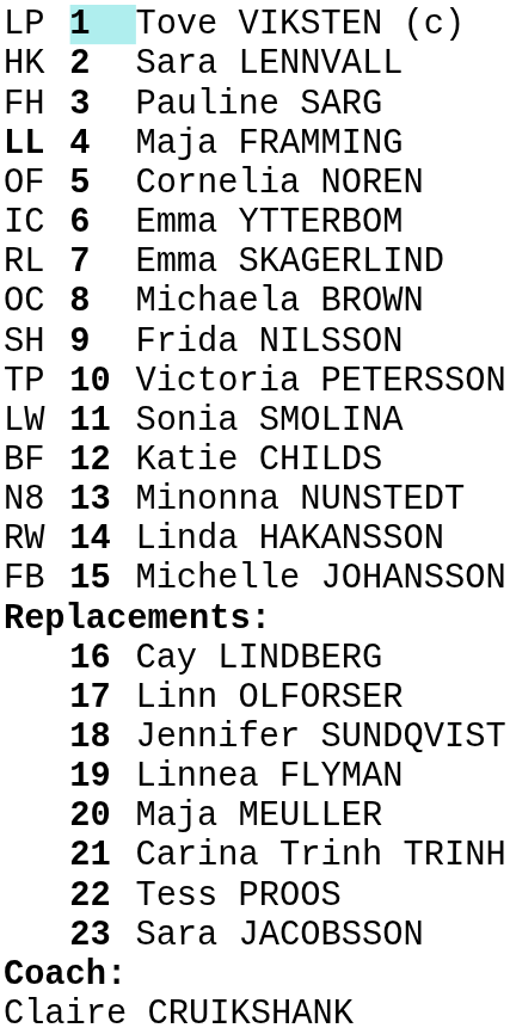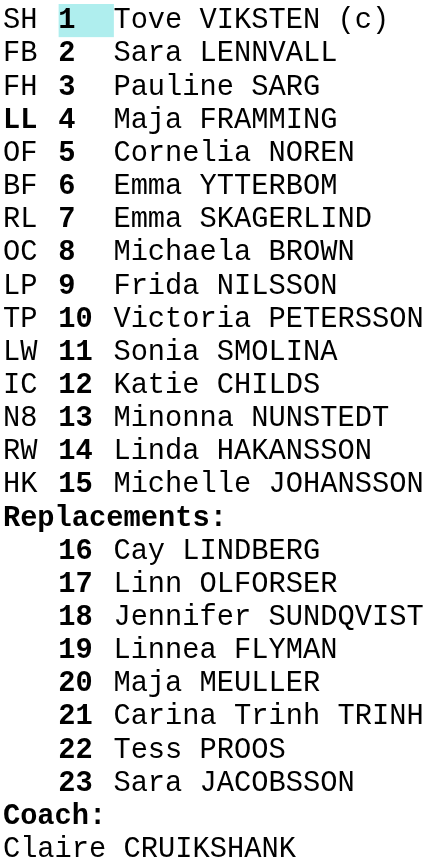 <table cellpadding="0" cellspacing="0" style="margin:auto">
 <tr>
 <th width="25"></th>
 <th width="25"></th>
 </tr>
 <tr>
-<td>LP</td>
+<td>SH</td>
 <td style="background: paleturquoise;"><strong>1</strong></td>
 <td>Tove VIKSTEN (c)</td>
 <td></td>
 <td></td>
 </tr>
 <tr>
-<td>HK</td>
+<td>FB</td>
 <td><strong>2</strong></td>
 <td>Sara LENNVALL</td>
 <td></td>
 <td></td>
 </tr>
 <tr>
 <td>FH</td>
 <td><strong>3</strong></td>
 <td>Pauline SARG</td>
 <td></td>
 <td></td>
 </tr>
 <tr>
 <td><strong>LL</strong></td>
 <td><strong>4</strong></td>
 <td>Maja FRAMMING</td>
 <td></td>
 <td></td>
 </tr>
 <tr>
 <td>OF</td>
 <td><strong>5</strong></td>
 <td>Cornelia NOREN</td>
 <td></td>
 <td></td>
 </tr>
 <tr>
-<td>IC</td>
+<td>BF</td>
 <td><strong>6</strong></td>
 <td>Emma YTTERBOM</td>
 <td></td>
 <td></td>
 </tr>
 <tr>
 <td>RL</td>
 <td><strong>7</strong></td>
 <td>Emma SKAGERLIND</td>
 <td></td>
 <td></td>
 </tr>
 <tr>
 <td>OC</td>
 <td><strong>8</strong></td>
 <td>Michaela BROWN</td>
 <td></td>
 <td></td>
 </tr>
 <tr>
-<td>SH</td>
+<td>LP</td>
 <td><strong>9</strong></td>
 <td>Frida NILSSON</td>
 <td></td>
 <td></td>
 </tr>
 <tr>
 <td>TP</td>
 <td><strong>10</strong></td>
 <td>Victoria PETERSSON</td>
 <td></td>
 <td></td>
 </tr>
 <tr>
 <td>LW</td>
 <td><strong>11</strong></td>
 <td>Sonia SMOLINA</td>
 <td></td>
 <td></td>
 </tr>
 <tr>
-<td>BF</td>
+<td>IC</td>
 <td><strong>12</strong></td>
 <td>Katie CHILDS</td>
 <td></td>
 <td></td>
 </tr>
 <tr>
 <td>N8</td>
 <td><strong>13</strong></td>
 <td>Minonna NUNSTEDT</td>
 <td></td>
 <td></td>
 </tr>
 <tr>
 <td>RW</td>
 <td><strong>14</strong></td>
 <td>Linda HAKANSSON</td>
 <td></td>
 <td></td>
 </tr>
 <tr>
-<td>FB</td>
+<td>HK</td>
 <td><strong>15</strong></td>
 <td>Michelle JOHANSSON</td>
 <td></td>
 <td></td>
 </tr>
 <tr>
 <td colspan="3"><strong>Replacements:</strong></td>
 </tr>
 <tr>
 <td></td>
 <td><strong>16</strong></td>
 <td>Cay LINDBERG</td>
 <td></td>
 <td></td>
 </tr>
 <tr>
 <td></td>
 <td><strong>17</strong></td>
 <td>Linn OLFORSER</td>
 <td></td>
 <td></td>
 </tr>
 <tr>
 <td></td>
 <td><strong>18</strong></td>
 <td>Jennifer SUNDQVIST</td>
 <td></td>
 <td></td>
 </tr>
 <tr>
 <td></td>
 <td><strong>19</strong></td>
 <td>Linnea FLYMAN</td>
 <td></td>
 <td></td>
 </tr>
 <tr>
 <td></td>
 <td><strong>20</strong></td>
 <td>Maja MEULLER</td>
 <td></td>
 <td></td>
 </tr>
 <tr>
 <td></td>
 <td><strong>21</strong></td>
 <td>Carina Trinh TRINH</td>
 <td></td>
 <td></td>
 </tr>
 <tr>
 <td></td>
 <td><strong>22</strong></td>
 <td>Tess PROOS</td>
 <td></td>
 <td></td>
 </tr>
 <tr>
 <td></td>
 <td><strong>23</strong></td>
 <td>Sara JACOBSSON</td>
 <td></td>
 <td></td>
 </tr>
 <tr>
 <td colspan="3"><strong>Coach:</strong></td>
 </tr>
 <tr>
 <td colspan="4">Claire CRUIKSHANK</td>
 </tr>
 </table>
